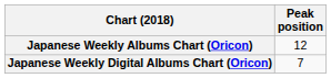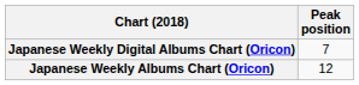 <table class="wikitable sortable plainrowheaders" style="text-align:center">
 <tr>
 <th scope="col">Chart (2018)</th>
 <th scope="col">Peak<br> position</th>
 </tr>
 <tr>
+<th scope="row">Japanese Weekly Digital Albums Chart (<a href='#'>Oricon</a>)</th>
+<td>7</td>
+</tr>
+<tr>
 <th scope="row">Japanese Weekly Albums Chart (<a href='#'>Oricon</a>)</th>
 <td>12</td>
 </tr>
-<tr>
-<th scope="row">Japanese Weekly Digital Albums Chart (<a href='#'>Oricon</a>)</th>
-<td>7</td>
-</tr>
 </table>
